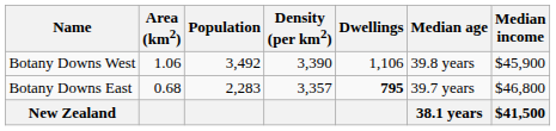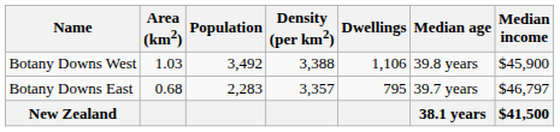 <table class="wikitable">
 <tr>
 <th>Name</th>
 <th>Area<br>(km<sup>2</sup>)</th>
 <th>Population</th>
 <th>Density<br>(per km<sup>2</sup>)</th>
 <th>Dwellings</th>
 <th>Median age</th>
 <th>Median<br>income</th>
 </tr>
 <tr>
 <td>Botany Downs West</td>
-<td style="text-align:right;">1.06</td>
+<td style="text-align:right;">1.03</td>
 <td style="text-align:right;">3,492</td>
-<td style="text-align:right;">3,390</td>
+<td style="text-align:right;">3,388</td>
 <td style="text-align:right;">1,106</td>
 <td>39.8 years</td>
 <td>$45,900</td>
 </tr>
 <tr>
 <td>Botany Downs East</td>
 <td style="text-align:right;">0.68</td>
 <td style="text-align:right;">2,283</td>
 <td style="text-align:right;">3,357</td>
-<td style="text-align:right;"><strong>795</strong></td>
+<td style="text-align:right;">795</td>
 <td>39.7 years</td>
-<td>$46,800</td>
+<td>$46,797</td>
 </tr>
 <tr>
 <th>New Zealand</th>
 <th></th>
 <th></th>
 <th></th>
 <th></th>
 <th>38.1 years</th>
 <th style="text-align:left;">$41,500</th>
 </tr>
 </table>
